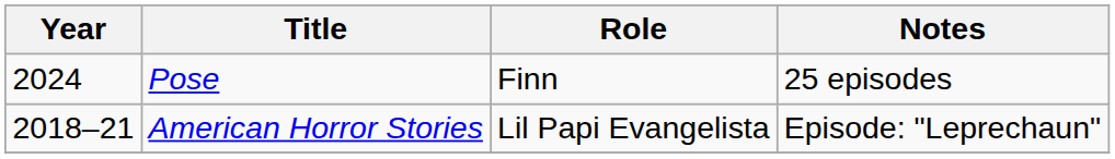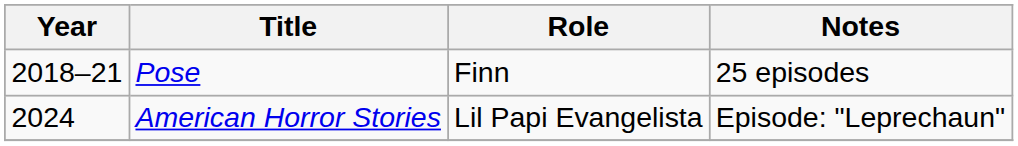 <table class="wikitable sortable">
 <tr>
 <th>Year</th>
 <th>Title</th>
 <th>Role</th>
 <th>Notes</th>
 </tr>
 <tr>
-<td>2024</td>
+<td>2018–21</td>
 <td><em><a href='#'>Pose</a></em></td>
 <td>Finn</td>
 <td>25 episodes</td>
 </tr>
 <tr>
-<td>2018–21</td>
+<td>2024</td>
 <td><em><a href='#'>American Horror Stories</a></em></td>
 <td>Lil Papi Evangelista</td>
 <td>Episode: "Leprechaun"</td>
 </tr>
 <tr>
 </tr>
 </table>
